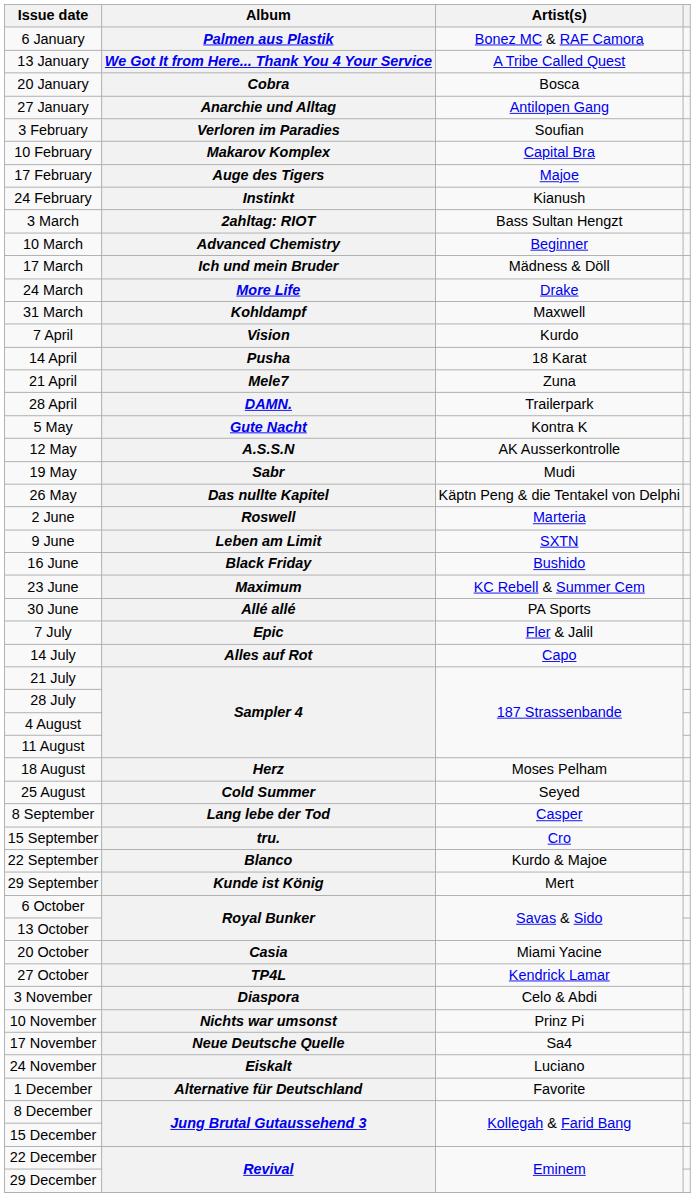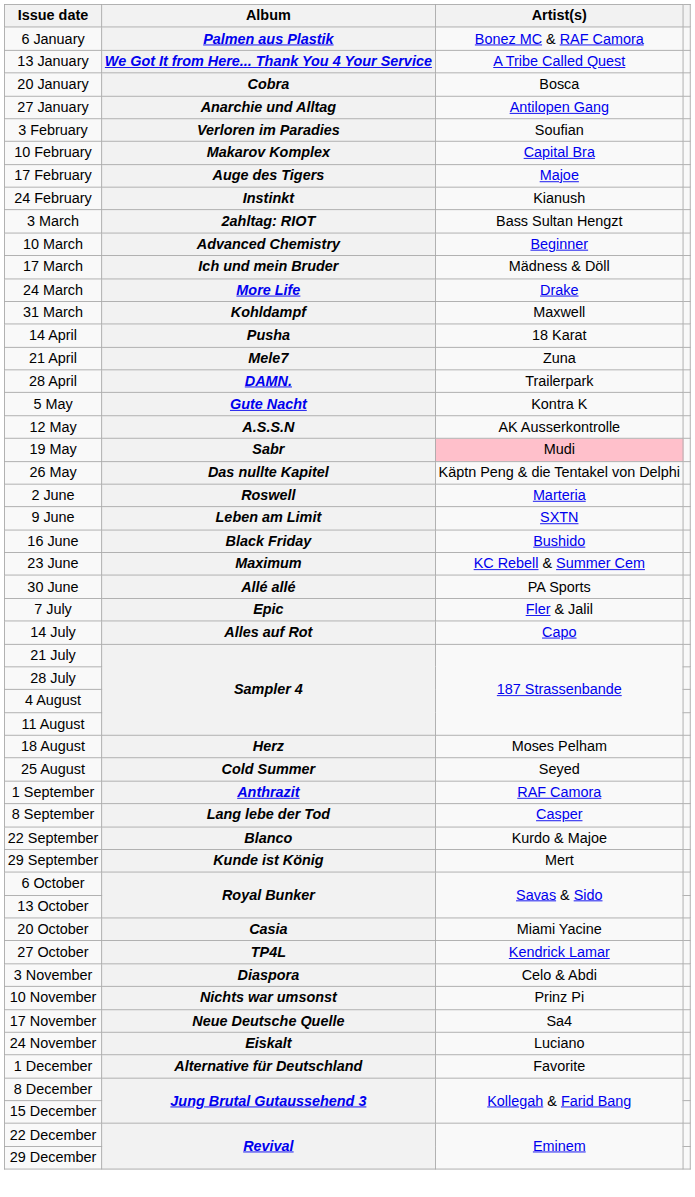 <table class="wikitable plainrowheaders sortable" style="text-align: center">
 <tr>
 <th>Issue date</th>
 <th>Album</th>
 <th>Artist(s)</th>
 <th class="unsortable"></th>
 </tr>
 <tr>
 <td>6 January</td>
 <th scope="row"><em><a href='#'>Palmen aus Plastik</a></em></th>
 <td><a href='#'>Bonez MC</a> & <a href='#'>RAF Camora</a></td>
 <td></td>
 </tr>
 <tr>
 <td>13 January</td>
 <th scope="row"><em><a href='#'>We Got It from Here... Thank You 4 Your Service</a></em></th>
 <td><a href='#'>A Tribe Called Quest</a></td>
 <td></td>
 </tr>
 <tr>
 <td>20 January</td>
 <th scope="row"><em>Cobra</em></th>
 <td>Bosca</td>
 <td></td>
 </tr>
 <tr>
 <td>27 January</td>
 <th scope="row"><em>Anarchie und Alltag</em></th>
 <td><a href='#'>Antilopen Gang</a></td>
 <td></td>
 </tr>
 <tr>
 <td>3 February</td>
 <th scope="row"><em>Verloren im Paradies</em></th>
 <td>Soufian</td>
 <td></td>
 </tr>
 <tr>
 <td>10 February</td>
 <th scope="row"><em>Makarov Komplex</em></th>
 <td><a href='#'>Capital Bra</a></td>
 <td></td>
 </tr>
 <tr>
 <td>17 February</td>
 <th scope="row"><em>Auge des Tigers</em></th>
 <td><a href='#'>Majoe</a></td>
 <td></td>
 </tr>
 <tr>
 <td>24 February</td>
 <th scope="row"><em>Instinkt</em></th>
 <td>Kianush</td>
 <td></td>
 </tr>
 <tr>
 <td>3 March</td>
 <th scope="row"><em>2ahltag: RIOT</em></th>
 <td>Bass Sultan Hengzt</td>
 <td></td>
 </tr>
 <tr>
 <td>10 March</td>
 <th scope="row"><em>Advanced Chemistry</em></th>
 <td><a href='#'>Beginner</a></td>
 <td></td>
 </tr>
 <tr>
 <td>17 March</td>
 <th scope="row"><em>Ich und mein Bruder</em></th>
 <td>Mädness & Döll</td>
 <td></td>
 </tr>
 <tr>
 <td>24 March</td>
 <th scope="row"><em><a href='#'>More Life</a></em></th>
 <td><a href='#'>Drake</a></td>
 <td></td>
 </tr>
 <tr>
 <td>31 March</td>
 <th scope="row"><em>Kohldampf</em></th>
 <td>Maxwell</td>
 <td></td>
 </tr>
 <tr>
-<td>7 April</td>
-<th scope="row"><em>Vision</em></th>
-<td>Kurdo</td>
-<td></td>
-</tr>
-<tr>
 <td>14 April</td>
 <th scope="row"><em>Pusha</em></th>
 <td>18 Karat</td>
 <td></td>
 </tr>
 <tr>
 <td>21 April</td>
 <th scope="row"><em>Mele7</em></th>
 <td>Zuna</td>
 <td></td>
 </tr>
 <tr>
 <td>28 April</td>
 <th scope="row"><em><a href='#'>DAMN.</a></em></th>
 <td>Trailerpark</td>
 <td></td>
 </tr>
 <tr>
 <td>5 May</td>
 <th scope="row"><em><a href='#'>Gute Nacht</a></em></th>
 <td>Kontra K</td>
 <td></td>
 </tr>
 <tr>
 <td>12 May</td>
 <th scope="row"><em>A.S.S.N</em></th>
 <td>AK Ausserkontrolle</td>
 <td></td>
 </tr>
 <tr>
 <td>19 May</td>
 <th scope="row"><em>Sabr</em></th>
-<td>Mudi</td>
+<td style="background: pink;">Mudi</td>
 <td></td>
 </tr>
 <tr>
 <td>26 May</td>
 <th scope="row"><em>Das nullte Kapitel</em></th>
 <td>Käptn Peng & die Tentakel von Delphi</td>
 <td></td>
 </tr>
 <tr>
 <td>2 June</td>
 <th scope="row"><em>Roswell</em></th>
 <td><a href='#'>Marteria</a></td>
 <td></td>
 </tr>
 <tr>
 <td>9 June</td>
 <th scope="row"><em>Leben am Limit</em></th>
 <td><a href='#'>SXTN</a></td>
 <td></td>
 </tr>
 <tr>
 <td>16 June</td>
 <th scope="row"><em>Black Friday</em></th>
 <td><a href='#'>Bushido</a></td>
 <td></td>
 </tr>
 <tr>
 <td>23 June</td>
 <th scope="row"><em>Maximum</em></th>
 <td><a href='#'>KC Rebell</a> & <a href='#'>Summer Cem</a></td>
 <td></td>
 </tr>
 <tr>
 <td>30 June</td>
 <th scope="row"><em>Allé allé</em></th>
 <td>PA Sports</td>
 <td></td>
 </tr>
 <tr>
 <td>7 July</td>
 <th scope="row"><em>Epic</em></th>
 <td><a href='#'>Fler</a> & Jalil</td>
 <td></td>
 </tr>
 <tr>
 <td>14 July</td>
 <th scope="row"><em>Alles auf Rot</em></th>
 <td><a href='#'>Capo</a></td>
 <td></td>
 </tr>
 <tr>
 <td>21 July</td>
 <th scope="row" rowspan="4"><em>Sampler 4</em></th>
 <td rowspan="4"><a href='#'>187 Strassenbande</a></td>
 <td></td>
 </tr>
 <tr>
 <td>28 July</td>
 <td></td>
 </tr>
 <tr>
 <td>4 August</td>
 <td></td>
 </tr>
 <tr>
 <td>11 August</td>
 <td></td>
 </tr>
 <tr>
 <td>18 August</td>
 <th scope="row"><em>Herz</em></th>
 <td>Moses Pelham</td>
 <td></td>
 </tr>
 <tr>
 <td>25 August</td>
 <th scope="row"><em>Cold Summer</em></th>
 <td>Seyed</td>
 <td></td>
 </tr>
 <tr>
+<td>1 September</td>
+<th scope="row"><em><a href='#'>Anthrazit</a></em></th>
+<td><a href='#'>RAF Camora</a></td>
+<td></td>
+</tr>
+<tr>
 <td>8 September</td>
 <th scope="row"><em>Lang lebe der Tod</em></th>
 <td><a href='#'>Casper</a></td>
-<td></td>
-</tr>
-<tr>
-<td>15 September</td>
-<th scope="row"><em>tru.</em></th>
-<td><a href='#'>Cro</a></td>
 <td></td>
 </tr>
 <tr>
 <td>22 September</td>
 <th scope="row"><em>Blanco</em></th>
 <td>Kurdo & Majoe</td>
 <td></td>
 </tr>
 <tr>
 <td>29 September</td>
 <th scope="row"><em>Kunde ist König</em></th>
 <td>Mert</td>
 <td></td>
 </tr>
 <tr>
 <td>6 October</td>
 <th scope="row" rowspan="2"><em>Royal Bunker</em></th>
 <td rowspan="2"><a href='#'>Savas</a> & <a href='#'>Sido</a></td>
 <td></td>
 </tr>
 <tr>
 <td>13 October</td>
 <td></td>
 </tr>
 <tr>
 <td>20 October</td>
 <th scope="row"><em>Casia</em></th>
 <td>Miami Yacine</td>
 <td></td>
 </tr>
 <tr>
 <td>27 October</td>
 <th scope="row"><em>TP4L</em></th>
 <td><a href='#'>Kendrick Lamar</a></td>
 <td></td>
 </tr>
 <tr>
 <td>3 November</td>
 <th scope="row"><em>Diaspora</em></th>
 <td>Celo & Abdi</td>
 <td></td>
 </tr>
 <tr>
 <td>10 November</td>
 <th scope="row"><em>Nichts war umsonst</em></th>
 <td>Prinz Pi</td>
 <td></td>
 </tr>
 <tr>
 <td>17 November</td>
 <th scope="row"><em>Neue Deutsche Quelle</em></th>
 <td>Sa4</td>
 <td></td>
 </tr>
 <tr>
 <td>24 November</td>
 <th scope="row"><em>Eiskalt</em></th>
 <td>Luciano</td>
 <td></td>
 </tr>
 <tr>
 <td>1 December</td>
 <th scope="row"><em>Alternative für Deutschland</em></th>
 <td>Favorite</td>
 <td></td>
 </tr>
 <tr>
 <td>8 December</td>
 <th scope="row" rowspan="2"><em><a href='#'>Jung Brutal Gutaussehend 3</a></em></th>
 <td rowspan="2"><a href='#'>Kollegah</a> & <a href='#'>Farid Bang</a></td>
 <td></td>
 </tr>
 <tr>
 <td>15 December</td>
 <td></td>
 </tr>
 <tr>
 <td>22 December</td>
 <th scope="row" rowspan="2"><em><a href='#'>Revival</a></em></th>
 <td rowspan="2"><a href='#'>Eminem</a></td>
 <td></td>
 </tr>
 <tr>
 <td>29 December</td>
 <td></td>
 </tr>
 </table>
